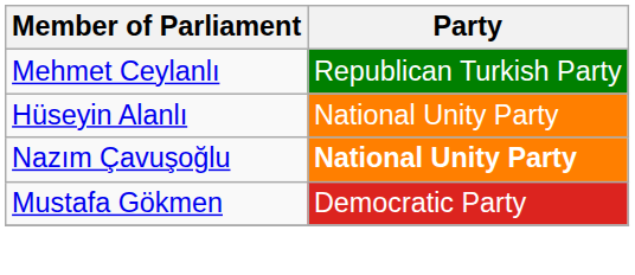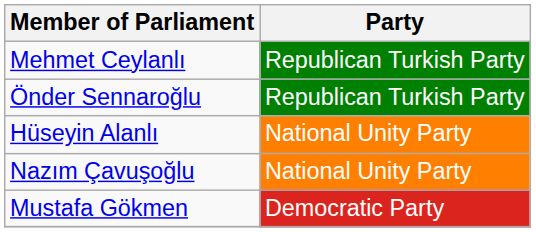 <table class="wikitable">
 <tr>
 <th>Member of Parliament</th>
 <th>Party</th>
 </tr>
 <tr>
 <td><a href='#'>Mehmet Ceylanlı</a></td>
 <td style="background:#008000; color:white">Republican Turkish Party</td>
 </tr>
 <tr>
+<td><a href='#'>Önder Sennaroğlu</a></td>
+<td style="background:#008000; color:white">Republican Turkish Party</td>
+</tr>
+<tr>
 <td><a href='#'>Hüseyin Alanlı</a></td>
 <td style="background:#FF7F00; color:white">National Unity Party</td>
 </tr>
 <tr>
 <td><a href='#'>Nazım Çavuşoğlu</a></td>
-<td style="background:#FF7F00; color:white"><strong>National Unity Party</strong></td>
+<td style="background:#FF7F00; color:white">National Unity Party</td>
 </tr>
 <tr>
 <td><a href='#'>Mustafa Gökmen</a></td>
 <td style="background:#DC241f; color:white">Democratic Party</td>
 </tr>
 <tr>
 </tr>
 </table>
